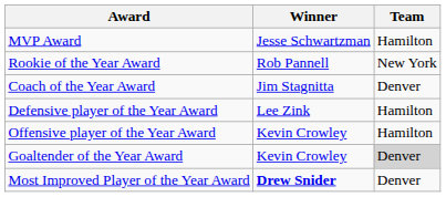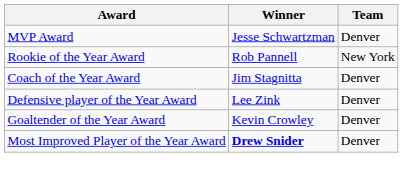 <table class="wikitable">
 <tr>
 <th>Award</th>
 <th>Winner</th>
 <th>Team</th>
 </tr>
 <tr>
 <td><a href='#'>MVP Award</a></td>
 <td><a href='#'>Jesse Schwartzman</a></td>
-<td>Hamilton</td>
+<td>Denver</td>
 </tr>
 <tr>
 <td><a href='#'>Rookie of the Year Award</a></td>
 <td><a href='#'>Rob Pannell</a></td>
 <td>New York</td>
 </tr>
 <tr>
 <td><a href='#'>Coach of the Year Award</a></td>
 <td><a href='#'>Jim Stagnitta</a></td>
 <td>Denver</td>
 </tr>
 <tr>
 <td><a href='#'>Defensive player of the Year Award</a></td>
 <td><a href='#'>Lee Zink</a></td>
-<td>Hamilton</td>
-</tr>
-<tr>
-<td><a href='#'>Offensive player of the Year Award</a></td>
-<td><a href='#'>Kevin Crowley</a></td>
-<td>Hamilton</td>
+<td>Denver</td>
 </tr>
 <tr>
 <td><a href='#'>Goaltender of the Year Award</a></td>
 <td><a href='#'>Kevin Crowley</a></td>
-<td style="background: lightgrey;">Denver</td>
+<td>Denver</td>
 </tr>
 <tr>
 <td><a href='#'>Most Improved Player of the Year Award</a></td>
 <td><strong><a href='#'>Drew Snider</a></strong></td>
 <td>Denver</td>
 </tr>
 </table>
